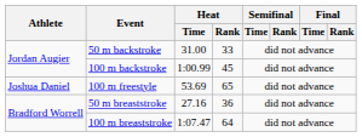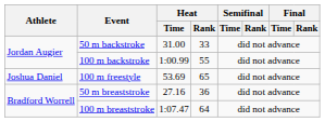 <table class=wikitable style="font-size:90%">
 <tr>
 <th rowspan="2">Athlete</th>
 <th rowspan="2">Event</th>
 <th colspan="2">Heat</th>
 <th colspan="2">Semifinal</th>
 <th colspan="2">Final</th>
 </tr>
 <tr style="font-size:95%">
 <th>Time</th>
 <th>Rank</th>
 <th>Time</th>
 <th>Rank</th>
 <th>Time</th>
 <th>Rank</th>
 </tr>
 <tr align=center>
 <td align=left rowspan=2><a href='#'>Jordan Augier</a></td>
 <td align=left><a href='#'>50 m backstroke</a></td>
 <td>31.00</td>
 <td>33</td>
 <td colspan=4>did not advance</td>
 </tr>
 <tr align=center>
 <td align=left><a href='#'>100 m backstroke</a></td>
 <td>1:00.99</td>
-<td>45</td>
+<td>55</td>
 <td colspan=4>did not advance</td>
 </tr>
 <tr align=center>
 <td align=left><a href='#'>Joshua Daniel</a></td>
 <td align=left><a href='#'>100 m freestyle</a></td>
 <td>53.69</td>
 <td>65</td>
 <td colspan=4>did not advance</td>
 </tr>
 <tr align=center>
 <td align=left rowspan=2><a href='#'>Bradford Worrell</a></td>
 <td align=left><a href='#'>50 m breaststroke</a></td>
 <td>27.16</td>
 <td>36</td>
 <td colspan=4>did not advance</td>
 </tr>
 <tr align=center>
 <td align=left><a href='#'>100 m breaststroke</a></td>
 <td>1:07.47</td>
 <td>64</td>
 <td colspan=4>did not advance</td>
 </tr>
 </table>
